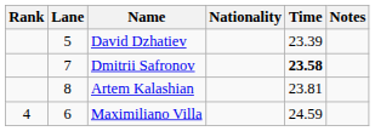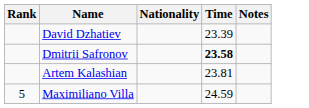 <table class="wikitable sortable" style="text-align:center">
 <tr>
 <th>Rank</th>
-<th>Lane</th>
 <th>Name</th>
 <th>Nationality</th>
 <th>Time</th>
 <th>Notes</th>
 </tr>
 <tr>
 <td></td>
-<td>5</td>
 <td align=left><a href='#'>David Dzhatiev</a></td>
 <td align=left></td>
 <td>23.39</td>
 <td></td>
 </tr>
 <tr>
 <td></td>
-<td>7</td>
 <td align=left><a href='#'>Dmitrii Safronov</a></td>
 <td align=left></td>
 <td><strong>23.58</strong></td>
 <td></td>
 </tr>
 <tr>
 <td></td>
-<td>8</td>
 <td align=left><a href='#'>Artem Kalashian</a></td>
 <td align=left></td>
 <td>23.81</td>
 <td></td>
 </tr>
 <tr>
-<td>4</td>
-<td>6</td>
+<td>5</td>
 <td align=left><a href='#'>Maximiliano Villa</a></td>
 <td align=left></td>
 <td>24.59</td>
 <td></td>
 </tr>
 </table>
